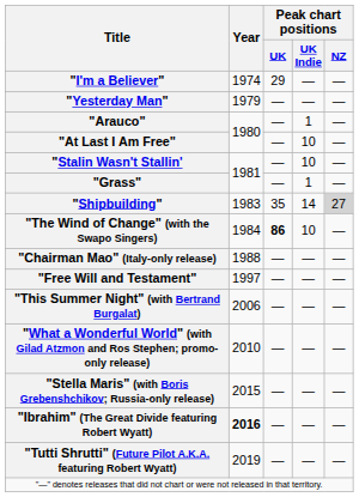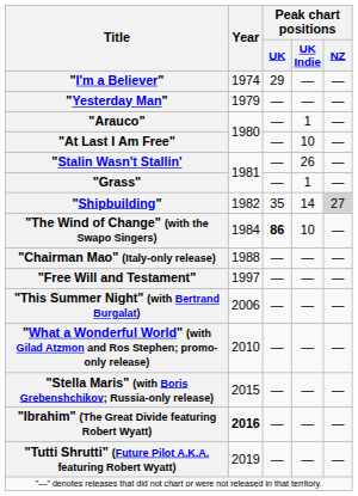 <table class="wikitable plainrowheaders" style="text-align:center;">
 <tr>
 <th rowspan="2" scope="col" style="width:17em;">Title</th>
 <th rowspan="2" scope="col" style="width:2em;">Year</th>
 <th colspan="3">Peak chart positions</th>
 </tr>
 <tr>
 <th scope="col" style="width:2em;font-size:90%;"><a href='#'>UK</a><br></th>
 <th scope="col" style="width:2em;font-size:90%;"><a href='#'>UK<br>Indie</a><br></th>
 <th scope="col" style="width:2em;font-size:90%;"><a href='#'>NZ</a><br></th>
 </tr>
 <tr>
 <th scope="row">"<a href='#'>I'm a Believer</a>"</th>
 <td>1974</td>
 <td>29</td>
 <td>—</td>
 <td>—</td>
 </tr>
 <tr>
 <th scope="row">"<a href='#'>Yesterday Man</a>"</th>
 <td>1979</td>
 <td>—</td>
 <td>—</td>
 <td>—</td>
 </tr>
 <tr>
 <th scope="row">"Arauco"</th>
 <td rowspan="2">1980</td>
 <td>—</td>
 <td>1</td>
 <td>—</td>
 </tr>
 <tr>
 <th scope="row">"At Last I Am Free"</th>
 <td>—</td>
 <td>10</td>
 <td>—</td>
 </tr>
 <tr>
 <th scope="row">"<a href='#'>Stalin Wasn't Stallin'</a></th>
 <td rowspan="2">1981</td>
 <td>—</td>
-<td>10</td>
+<td>26</td>
 <td>—</td>
 </tr>
 <tr>
 <th scope="row">"Grass"</th>
 <td>—</td>
 <td>1</td>
 <td>—</td>
 </tr>
 <tr>
 <th scope="row">"<a href='#'>Shipbuilding</a>"</th>
-<td>1983</td>
+<td>1982</td>
 <td>35</td>
 <td>14</td>
 <td style="background: lightgrey;">27</td>
 </tr>
 <tr>
 <th scope="row">"The Wind of Change" <small>(with the Swapo Singers)</small></th>
 <td>1984</td>
 <td><strong>86</strong></td>
 <td>10</td>
 <td>—</td>
 </tr>
 <tr>
 <th scope="row">"Chairman Mao" <small>(Italy-only release)</small></th>
 <td>1988</td>
 <td>—</td>
 <td>—</td>
 <td>—</td>
 </tr>
 <tr>
 <th scope="row">"Free Will and Testament"</th>
 <td>1997</td>
 <td>—</td>
 <td>—</td>
 <td>—</td>
 </tr>
 <tr>
 <th scope="row">"This Summer Night" <small>(with <a href='#'>Bertrand Burgalat</a>)</small></th>
 <td>2006</td>
 <td>—</td>
 <td>—</td>
 <td>—</td>
 </tr>
 <tr>
 <th scope="row">"<a href='#'>What a Wonderful World</a>" <small>(with <a href='#'>Gilad Atzmon</a> and Ros Stephen; promo-only release)</small></th>
 <td>2010</td>
 <td>—</td>
 <td>—</td>
 <td>—</td>
 </tr>
 <tr>
 <th scope="row">"Stella Maris" <small>(with <a href='#'>Boris Grebenshchikov</a>; Russia-only release)</small></th>
 <td>2015</td>
 <td>—</td>
 <td>—</td>
 <td>—</td>
 </tr>
 <tr>
 <th scope="row">"Ibrahim" <small>(The Great Divide featuring Robert Wyatt)</small></th>
 <td><strong>2016</strong></td>
 <td>—</td>
 <td>—</td>
 <td>—</td>
 </tr>
 <tr>
 <th scope="row">"Tutti Shrutti" <small>(<a href='#'>Future Pilot A.K.A.</a> featuring Robert Wyatt)</small></th>
 <td>2019</td>
 <td>—</td>
 <td>—</td>
 <td>—</td>
 </tr>
 <tr>
 <td colspan="5" style="font-size:8pt">"—" denotes releases that did not chart or were not released in that territory.</td>
 </tr>
 </table>
